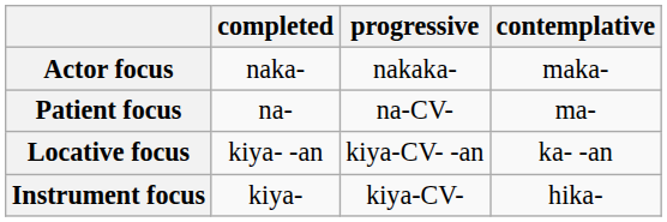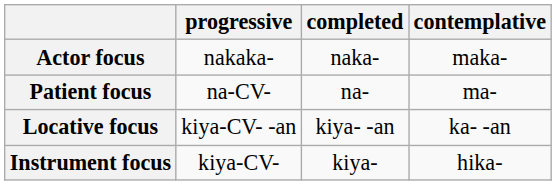 <table class="wikitable" style="text-align:center;">
 <tr>
 <th></th>
+<th>progressive</th>
 <th>completed</th>
-<th>progressive</th>
 <th>contemplative</th>
 </tr>
 <tr>
 <th>Actor focus</th>
+<td>nakaka-</td>
 <td>naka-</td>
-<td>nakaka-</td>
 <td>maka-</td>
 </tr>
 <tr>
 <th>Patient focus</th>
+<td>na-CV-</td>
 <td>na-</td>
-<td>na-CV-</td>
 <td>ma-</td>
 </tr>
 <tr>
 <th>Locative focus</th>
+<td>kiya-CV- -an</td>
 <td>kiya- -an</td>
-<td>kiya-CV- -an</td>
 <td>ka- -an</td>
 </tr>
 <tr>
 <th>Instrument focus</th>
+<td>kiya-CV-</td>
 <td>kiya-</td>
-<td>kiya-CV-</td>
 <td>hika-</td>
 </tr>
 </table>
